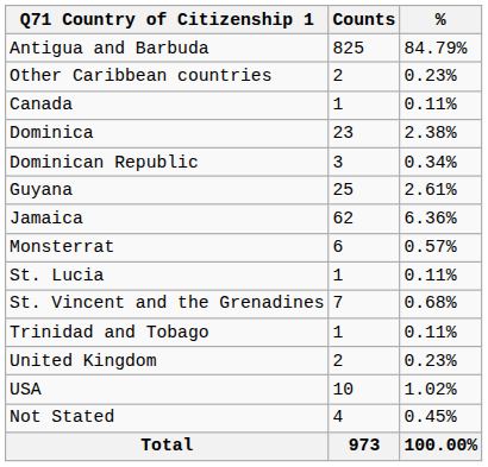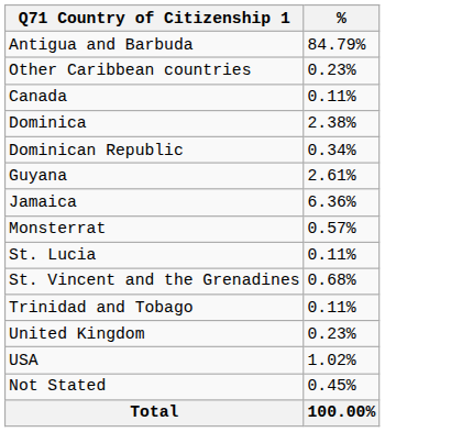 <table class="wikitable sortable">
 <tr>
 <th>Q71 Country of Citizenship 1</th>
-<th>Counts</th>
 <th>%</th>
 </tr>
 <tr>
 <td>Antigua and Barbuda</td>
-<td>825</td>
 <td>84.79%</td>
 </tr>
 <tr>
 <td>Other Caribbean countries</td>
-<td>2</td>
 <td>0.23%</td>
 </tr>
 <tr>
 <td>Canada</td>
-<td>1</td>
 <td>0.11%</td>
 </tr>
 <tr>
 <td>Dominica</td>
-<td>23</td>
 <td>2.38%</td>
 </tr>
 <tr>
 <td>Dominican Republic</td>
-<td>3</td>
 <td>0.34%</td>
 </tr>
 <tr>
 <td>Guyana</td>
-<td>25</td>
 <td>2.61%</td>
 </tr>
 <tr>
 <td>Jamaica</td>
-<td>62</td>
 <td>6.36%</td>
 </tr>
 <tr>
 <td>Monsterrat</td>
-<td>6</td>
 <td>0.57%</td>
 </tr>
 <tr>
 <td>St. Lucia</td>
-<td>1</td>
 <td>0.11%</td>
 </tr>
 <tr>
 <td>St. Vincent and the Grenadines</td>
-<td>7</td>
 <td>0.68%</td>
 </tr>
 <tr>
 <td>Trinidad and Tobago</td>
-<td>1</td>
 <td>0.11%</td>
 </tr>
 <tr>
 <td>United Kingdom</td>
-<td>2</td>
 <td>0.23%</td>
 </tr>
 <tr>
 <td>USA</td>
-<td>10</td>
 <td>1.02%</td>
 </tr>
 <tr>
 <td>Not Stated</td>
-<td>4</td>
 <td>0.45%</td>
 </tr>
 <tr>
 <th>Total</th>
-<th>973</th>
 <th>100.00%</th>
 </tr>
 </table>
